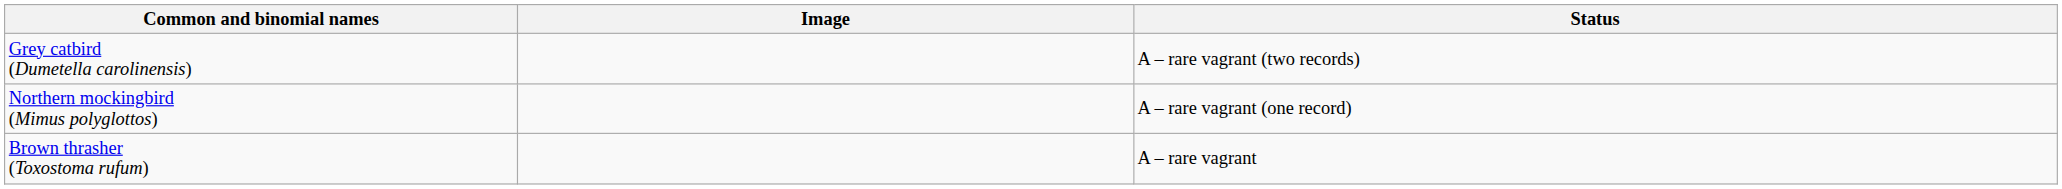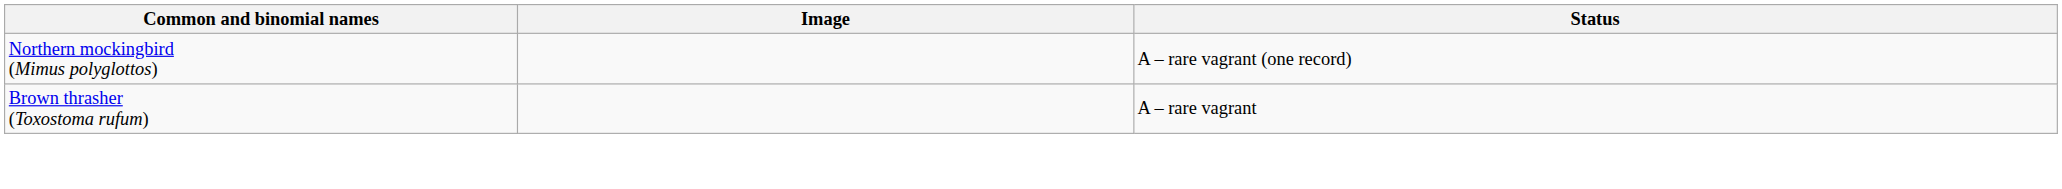 <table width=90% class="wikitable">
 <tr>
 <th width=25%>Common and binomial names</th>
 <th width=30%>Image</th>
 <th width=45%>Status</th>
-</tr>
-<tr>
-<td><a href='#'>Grey catbird</a><br>(<em>Dumetella carolinensis</em>)</td>
-<td></td>
-<td>A – rare vagrant (two records)</td>
 </tr>
 <tr>
 <td><a href='#'>Northern mockingbird</a><br>(<em>Mimus polyglottos</em>)</td>
 <td></td>
 <td>A – rare vagrant (one record)</td>
 </tr>
 <tr>
 <td><a href='#'>Brown thrasher</a><br>(<em>Toxostoma rufum</em>)</td>
 <td></td>
 <td>A – rare vagrant</td>
 </tr>
 </table>
